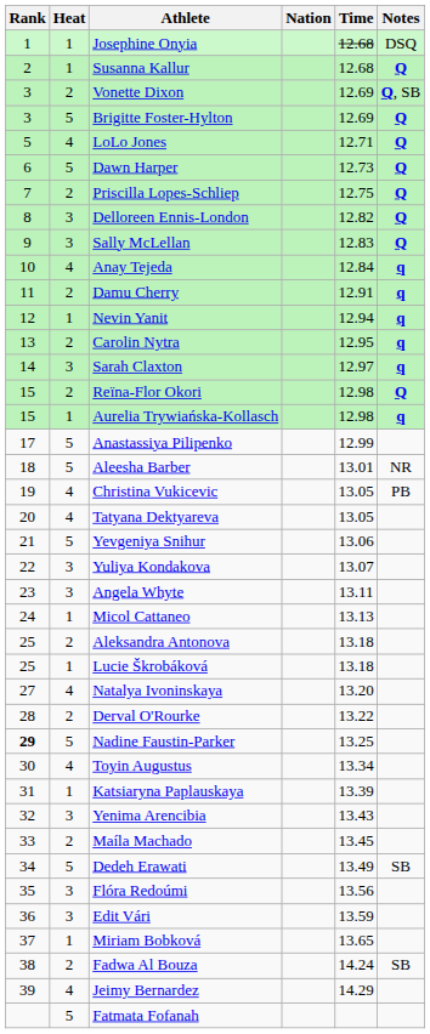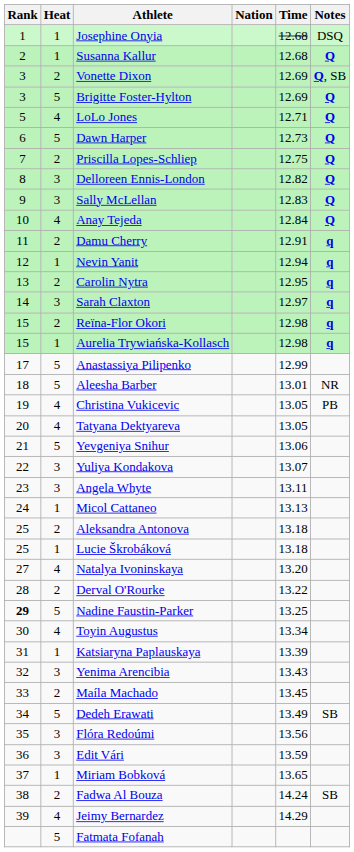 <table class="wikitable sortable"   style="text-align:center">
 <tr>
 <th>Rank</th>
 <th>Heat</th>
 <th>Athlete</th>
 <th>Nation</th>
 <th>Time</th>
 <th>Notes</th>
 </tr>
 <tr bgcolor=ccf9cc>
 <td>1</td>
 <td>1</td>
 <td align=left><a href='#'>Josephine Onyia</a></td>
 <td align=left></td>
 <td><s>12.68</s></td>
 <td>DSQ</td>
 </tr>
 <tr bgcolor=bbf3bb>
 <td>2</td>
 <td>1</td>
 <td align=left><a href='#'>Susanna Kallur</a></td>
 <td align=left></td>
 <td>12.68</td>
 <td><strong><a href='#'>Q</a></strong></td>
 </tr>
 <tr bgcolor=bbf3bb>
 <td>3</td>
 <td>2</td>
 <td align=left><a href='#'>Vonette Dixon</a></td>
 <td align=left></td>
 <td>12.69</td>
 <td><strong><a href='#'>Q</a></strong>, SB</td>
 </tr>
 <tr bgcolor=bbf3bb>
 <td>3</td>
 <td>5</td>
 <td align=left><a href='#'>Brigitte Foster-Hylton</a></td>
 <td align=left></td>
 <td>12.69</td>
 <td><strong><a href='#'>Q</a></strong></td>
 </tr>
 <tr bgcolor=bbf3bb>
 <td>5</td>
 <td>4</td>
 <td align=left><a href='#'>LoLo Jones</a></td>
 <td align=left></td>
 <td>12.71</td>
 <td><strong><a href='#'>Q</a></strong></td>
 </tr>
 <tr bgcolor=bbf3bb>
 <td>6</td>
 <td>5</td>
 <td align=left><a href='#'>Dawn Harper</a></td>
 <td align=left></td>
 <td>12.73</td>
 <td><strong><a href='#'>Q</a></strong></td>
 </tr>
 <tr bgcolor=bbf3bb>
 <td>7</td>
 <td>2</td>
 <td align=left><a href='#'>Priscilla Lopes-Schliep</a></td>
 <td align=left></td>
 <td>12.75</td>
 <td><strong><a href='#'>Q</a></strong></td>
 </tr>
 <tr bgcolor=bbf3bb>
 <td>8</td>
 <td>3</td>
 <td align=left><a href='#'>Delloreen Ennis-London</a></td>
 <td align=left></td>
 <td>12.82</td>
 <td><strong><a href='#'>Q</a></strong></td>
 </tr>
 <tr bgcolor=bbf3bb>
 <td>9</td>
 <td>3</td>
 <td align=left><a href='#'>Sally McLellan</a></td>
 <td align=left></td>
 <td>12.83</td>
 <td><strong><a href='#'>Q</a></strong></td>
 </tr>
 <tr bgcolor=bbf3bb>
 <td>10</td>
 <td>4</td>
 <td align=left><a href='#'>Anay Tejeda</a></td>
 <td align=left></td>
 <td>12.84</td>
-<td><strong><a href='#'>q</a></strong></td>
+<td><strong><a href='#'>Q</a></strong></td>
 </tr>
 <tr bgcolor=bbf3bb>
 <td>11</td>
 <td>2</td>
 <td align=left><a href='#'>Damu Cherry</a></td>
 <td align=left></td>
 <td>12.91</td>
 <td><strong><a href='#'>q</a></strong></td>
 </tr>
 <tr bgcolor=bbf3bb>
 <td>12</td>
 <td>1</td>
 <td align=left><a href='#'>Nevin Yanit</a></td>
 <td align=left></td>
 <td>12.94</td>
 <td><strong><a href='#'>q</a></strong></td>
 </tr>
 <tr bgcolor=bbf3bb>
 <td>13</td>
 <td>2</td>
 <td align=left><a href='#'>Carolin Nytra</a></td>
 <td align=left></td>
 <td>12.95</td>
 <td><strong><a href='#'>q</a></strong></td>
 </tr>
 <tr bgcolor=bbf3bb>
 <td>14</td>
 <td>3</td>
 <td align=left><a href='#'>Sarah Claxton</a></td>
 <td align=left></td>
 <td>12.97</td>
 <td><strong><a href='#'>q</a></strong></td>
 </tr>
 <tr bgcolor=bbf3bb>
 <td>15</td>
 <td>2</td>
 <td align=left><a href='#'>Reïna-Flor Okori</a></td>
 <td align=left></td>
 <td>12.98</td>
-<td><strong><a href='#'>Q</a></strong></td>
+<td><strong><a href='#'>q</a></strong></td>
 </tr>
 <tr bgcolor=bbf3bb>
 <td>15</td>
 <td>1</td>
 <td align=left><a href='#'>Aurelia Trywiańska-Kollasch</a></td>
 <td align=left></td>
 <td>12.98</td>
 <td><strong><a href='#'>q</a></strong></td>
 </tr>
 <tr>
 <td>17</td>
 <td>5</td>
 <td align=left><a href='#'>Anastassiya Pilipenko</a></td>
 <td align=left></td>
 <td>12.99</td>
 <td></td>
 </tr>
 <tr>
 <td>18</td>
 <td>5</td>
 <td align=left><a href='#'>Aleesha Barber</a></td>
 <td align=left></td>
 <td>13.01</td>
 <td>NR</td>
 </tr>
 <tr>
 <td>19</td>
 <td>4</td>
 <td align=left><a href='#'>Christina Vukicevic</a></td>
 <td align=left></td>
 <td>13.05</td>
 <td>PB</td>
 </tr>
 <tr>
 <td>20</td>
 <td>4</td>
 <td align=left><a href='#'>Tatyana Dektyareva</a></td>
 <td align=left></td>
 <td>13.05</td>
 <td></td>
 </tr>
 <tr>
 <td>21</td>
 <td>5</td>
 <td align=left><a href='#'>Yevgeniya Snihur</a></td>
 <td align=left></td>
 <td>13.06</td>
 <td></td>
 </tr>
 <tr>
 <td>22</td>
 <td>3</td>
 <td align=left><a href='#'>Yuliya Kondakova</a></td>
 <td align=left></td>
 <td>13.07</td>
 <td></td>
 </tr>
 <tr>
 <td>23</td>
 <td>3</td>
 <td align=left><a href='#'>Angela Whyte</a></td>
 <td align=left></td>
 <td>13.11</td>
 <td></td>
 </tr>
 <tr>
 <td>24</td>
 <td>1</td>
 <td align=left><a href='#'>Micol Cattaneo</a></td>
 <td align=left></td>
 <td>13.13</td>
 <td></td>
 </tr>
 <tr>
 <td>25</td>
 <td>2</td>
 <td align=left><a href='#'>Aleksandra Antonova</a></td>
 <td align=left></td>
 <td>13.18</td>
 <td></td>
 </tr>
 <tr>
 <td>25</td>
 <td>1</td>
 <td align=left><a href='#'>Lucie Škrobáková</a></td>
 <td align=left></td>
 <td>13.18</td>
 <td></td>
 </tr>
 <tr>
 <td>27</td>
 <td>4</td>
 <td align=left><a href='#'>Natalya Ivoninskaya</a></td>
 <td align=left></td>
 <td>13.20</td>
 <td></td>
 </tr>
 <tr>
 <td>28</td>
 <td>2</td>
 <td align=left><a href='#'>Derval O'Rourke</a></td>
 <td align=left></td>
 <td>13.22</td>
 <td></td>
 </tr>
 <tr>
 <td><strong>29</strong></td>
 <td>5</td>
 <td align=left><a href='#'>Nadine Faustin-Parker</a></td>
 <td align=left></td>
 <td>13.25</td>
 <td></td>
 </tr>
 <tr>
 <td>30</td>
 <td>4</td>
 <td align=left><a href='#'>Toyin Augustus</a></td>
 <td align=left></td>
 <td>13.34</td>
 <td></td>
 </tr>
 <tr>
 <td>31</td>
 <td>1</td>
 <td align=left><a href='#'>Katsiaryna Paplauskaya</a></td>
 <td align=left></td>
 <td>13.39</td>
 <td></td>
 </tr>
 <tr>
 <td>32</td>
 <td>3</td>
 <td align=left><a href='#'>Yenima Arencibia</a></td>
 <td align=left></td>
 <td>13.43</td>
 <td></td>
 </tr>
 <tr>
 <td>33</td>
 <td>2</td>
 <td align=left><a href='#'>Maíla Machado</a></td>
 <td align=left></td>
 <td>13.45</td>
 <td></td>
 </tr>
 <tr>
 <td>34</td>
 <td>5</td>
 <td align=left><a href='#'>Dedeh Erawati</a></td>
 <td align=left></td>
 <td>13.49</td>
 <td>SB</td>
 </tr>
 <tr>
 <td>35</td>
 <td>3</td>
 <td align=left><a href='#'>Flóra Redoúmi</a></td>
 <td align=left></td>
 <td>13.56</td>
 <td></td>
 </tr>
 <tr>
 <td>36</td>
 <td>3</td>
 <td align=left><a href='#'>Edit Vári</a></td>
 <td align=left></td>
 <td>13.59</td>
 <td></td>
 </tr>
 <tr>
 <td>37</td>
 <td>1</td>
 <td align=left><a href='#'>Miriam Bobková</a></td>
 <td align=left></td>
 <td>13.65</td>
 <td></td>
 </tr>
 <tr>
 <td>38</td>
 <td>2</td>
 <td align=left><a href='#'>Fadwa Al Bouza</a></td>
 <td align=left></td>
 <td>14.24</td>
 <td>SB</td>
 </tr>
 <tr>
 <td>39</td>
 <td>4</td>
 <td align=left><a href='#'>Jeimy Bernardez</a></td>
 <td align=left></td>
 <td>14.29</td>
 <td></td>
 </tr>
 <tr>
 <td></td>
 <td>5</td>
 <td align=left><a href='#'>Fatmata Fofanah</a></td>
 <td align=left></td>
 <td></td>
 <td></td>
 </tr>
 </table>
